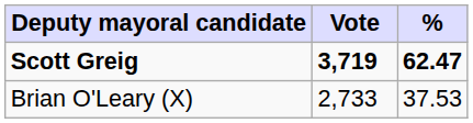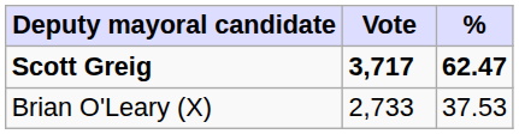 <table class="wikitable">
 <tr>
 <th style="background:#ddf; width:200px;">Deputy mayoral candidate</th>
 <th style="background:#ddf; width:50px;">Vote</th>
 <th style="background:#ddf; width:30px;">%</th>
 </tr>
 <tr>
 <td><strong>Scott Greig</strong></td>
-<td><strong>3,719</strong></td>
+<td><strong>3,717</strong></td>
 <td><strong>62.47</strong></td>
 </tr>
 <tr>
 <td>Brian O'Leary (X)</td>
 <td>2,733</td>
 <td>37.53</td>
 </tr>
 </table>
